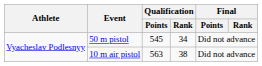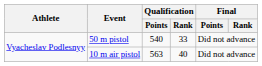 <table class="wikitable" style="font-size:90%;">
 <tr>
 <th rowspan="2">Athlete</th>
 <th rowspan="2">Event</th>
 <th colspan=2>Qualification</th>
 <th colspan=2>Final</th>
 </tr>
 <tr style="font-size:95%">
 <th>Points</th>
 <th>Rank</th>
 <th>Points</th>
 <th>Rank</th>
 </tr>
 <tr align=center>
 <td align=left rowspan=2><a href='#'>Vyacheslav Podlesnyy</a></td>
 <td align=left><a href='#'>50 m pistol</a></td>
-<td>545</td>
-<td>34</td>
+<td>540</td>
+<td>33</td>
 <td colspan=2>Did not advance</td>
 </tr>
 <tr align=center>
 <td align=left><a href='#'>10 m air pistol</a></td>
 <td>563</td>
-<td>38</td>
+<td>40</td>
 <td colspan=2>Did not advance</td>
 </tr>
 </table>
